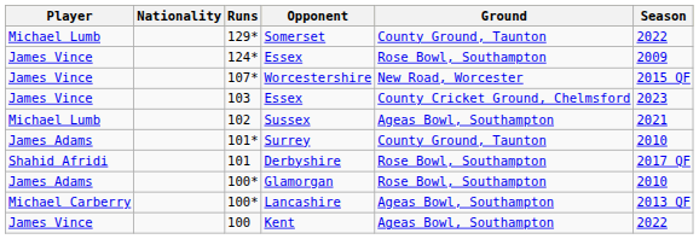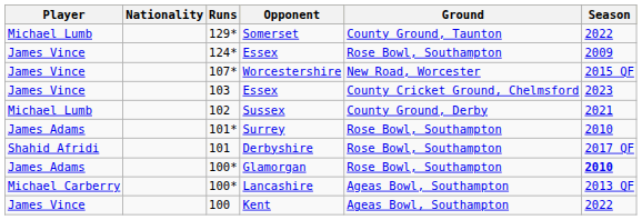 <table class="wikitable">
 <tr style="background:#bdb76b;">
 <th>Player</th>
 <th>Nationality</th>
 <th>Runs</th>
 <th>Opponent</th>
 <th>Ground</th>
 <th>Season</th>
 </tr>
 <tr>
 <td><a href='#'>Michael Lumb</a></td>
 <td></td>
 <td>129*</td>
 <td><a href='#'>Somerset</a></td>
 <td><a href='#'>County Ground, Taunton</a></td>
 <td><a href='#'>2022</a></td>
 </tr>
 <tr>
 <td><a href='#'>James Vince</a></td>
 <td></td>
 <td>124*</td>
 <td><a href='#'>Essex</a></td>
 <td><a href='#'>Rose Bowl, Southampton</a></td>
 <td><a href='#'>2009</a></td>
 </tr>
 <tr>
 <td><a href='#'>James Vince</a></td>
 <td></td>
 <td>107*</td>
 <td><a href='#'>Worcestershire</a></td>
 <td><a href='#'>New Road, Worcester</a></td>
 <td><a href='#'>2015 QF</a></td>
 </tr>
 <tr>
 <td><a href='#'>James Vince</a></td>
 <td></td>
 <td>103</td>
 <td><a href='#'>Essex</a></td>
 <td><a href='#'>County Cricket Ground, Chelmsford</a></td>
 <td><a href='#'>2023</a></td>
 </tr>
 <tr>
 <td><a href='#'>Michael Lumb</a></td>
 <td></td>
 <td>102</td>
 <td><a href='#'>Sussex</a></td>
-<td><a href='#'>Ageas Bowl, Southampton</a></td>
+<td><a href='#'>County Ground, Derby</a></td>
 <td><a href='#'>2021</a></td>
 </tr>
 <tr>
 <td><a href='#'>James Adams</a></td>
 <td></td>
 <td>101*</td>
 <td><a href='#'>Surrey</a></td>
-<td><a href='#'>County Ground, Taunton</a></td>
+<td><a href='#'>Rose Bowl, Southampton</a></td>
 <td><a href='#'>2010</a></td>
 </tr>
 <tr>
 <td><a href='#'>Shahid Afridi</a></td>
 <td></td>
 <td>101</td>
 <td><a href='#'>Derbyshire</a></td>
 <td><a href='#'>Rose Bowl, Southampton</a></td>
 <td><a href='#'>2017 QF</a></td>
 </tr>
 <tr>
 <td><a href='#'>James Adams</a></td>
 <td></td>
 <td>100*</td>
 <td><a href='#'>Glamorgan</a></td>
 <td><a href='#'>Rose Bowl, Southampton</a></td>
-<td><a href='#'>2010</a></td>
+<td><strong><a href='#'>2010</a></strong></td>
 </tr>
 <tr>
 <td><a href='#'>Michael Carberry</a></td>
 <td></td>
 <td>100*</td>
 <td><a href='#'>Lancashire</a></td>
 <td><a href='#'>Ageas Bowl, Southampton</a></td>
 <td><a href='#'>2013 QF</a></td>
 </tr>
 <tr>
 <td><a href='#'>James Vince</a></td>
 <td></td>
 <td>100</td>
 <td><a href='#'>Kent</a></td>
 <td><a href='#'>Ageas Bowl, Southampton</a></td>
 <td><a href='#'>2022</a></td>
 </tr>
 </table>
